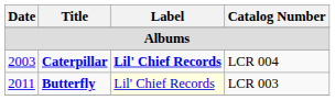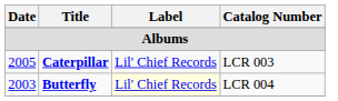 <table class="wikitable" style="font-size: 95%;">
 <tr>
 <th>Date</th>
 <th>Title</th>
 <th>Label</th>
 <th>Catalog Number</th>
 </tr>
 <tr>
 </tr>
 <tr bgcolor="#DDDDDD">
 <td colspan=7 align=center><strong>Albums</strong></td>
 </tr>
 <tr>
-<td align="left" valign="center"><a href='#'>2003</a></td>
+<td align="left" valign="center"><a href='#'>2005</a></td>
 <td align="left" valign="center"><strong><a href='#'>Caterpillar</a></strong></td>
-<td align="left" valign="center"><strong><a href='#'>Lil' Chief Records</a></strong></td>
-<td align="left" valign="center">LCR 004</td>
+<td align="left" valign="center"><a href='#'>Lil' Chief Records</a></td>
+<td align="left" valign="center">LCR 003</td>
 </tr>
 <tr>
-<td align="left" valign="center"><a href='#'>2011</a></td>
+<td align="left" valign="center"><a href='#'>2003</a></td>
 <td align="left" valign="center"><strong><a href='#'>Butterfly</a></strong></td>
 <td align="left" valign="center" style="background: lightyellow;"><a href='#'>Lil' Chief Records</a></td>
-<td align="left" valign="center">LCR 003</td>
+<td align="left" valign="center">LCR 004</td>
 </tr>
 <tr>
 </tr>
 </table>
